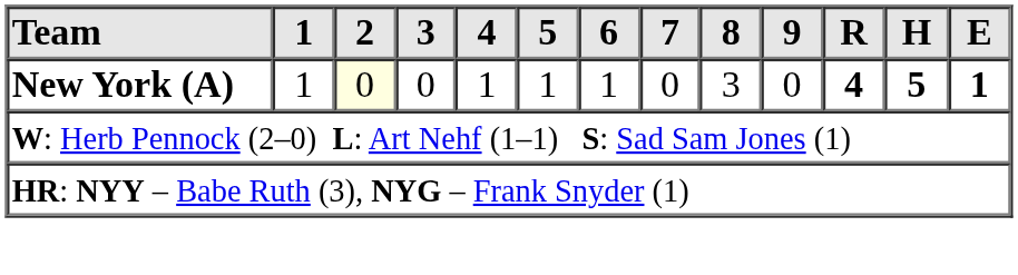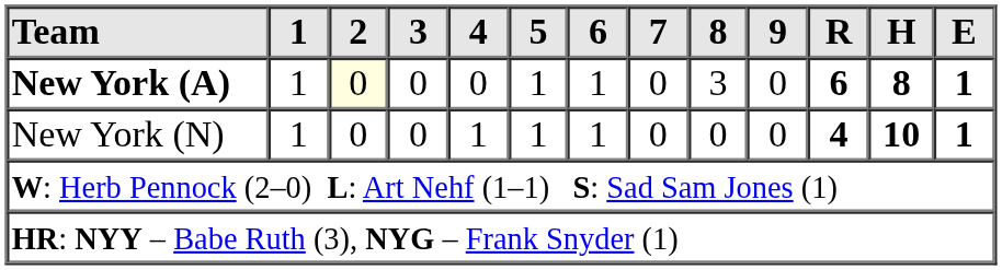 <table border=1 cellspacing=0 width=425 style="margin-left:3em;">
 <tr style="text-align:center; background-color:#e6e6e6;">
 <th align=left width=125>Team</th>
 <th width=25>1</th>
 <th width=25>2</th>
 <th width=25>3</th>
 <th width=25>4</th>
 <th width=25>5</th>
 <th width=25>6</th>
 <th width=25>7</th>
 <th width=25>8</th>
 <th width=25>9</th>
 <th width=25>R</th>
 <th width=25>H</th>
 <th width=25>E</th>
 </tr>
 <tr style="text-align:center;">
 <td align=left><strong>New York (A)</strong></td>
 <td>1</td>
 <td style="background: lightyellow;">0</td>
 <td>0</td>
-<td>1</td>
+<td>0</td>
 <td>1</td>
 <td>1</td>
 <td>0</td>
 <td>3</td>
 <td>0</td>
+<td><strong>6</strong></td>
+<td><strong>8</strong></td>
+<td><strong>1</strong></td>
+</tr>
+<tr style="text-align:center;">
+<td align=left>New York (N)</td>
+<td>1</td>
+<td>0</td>
+<td>0</td>
+<td>1</td>
+<td>1</td>
+<td>1</td>
+<td>0</td>
+<td>0</td>
+<td>0</td>
 <td><strong>4</strong></td>
-<td><strong>5</strong></td>
+<td><strong>10</strong></td>
 <td><strong>1</strong></td>
 </tr>
 <tr style="text-align:left;">
 <td colspan=13><small><strong>W</strong>: <a href='#'>Herb Pennock</a> (2–0)  <strong>L</strong>: <a href='#'>Art Nehf</a> (1–1)   <strong>S</strong>: <a href='#'>Sad Sam Jones</a> (1)</small></td>
 </tr>
 <tr style="text-align:left;">
 <td colspan=13><small><strong>HR</strong>: <strong>NYY</strong> – <a href='#'>Babe Ruth</a> (3), <strong>NYG</strong> – <a href='#'>Frank Snyder</a> (1)</small></td>
 </tr>
 </table>
